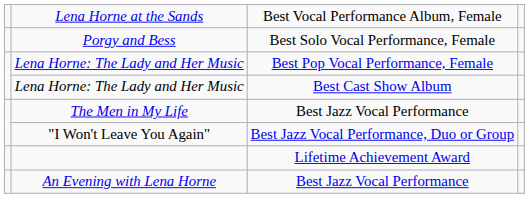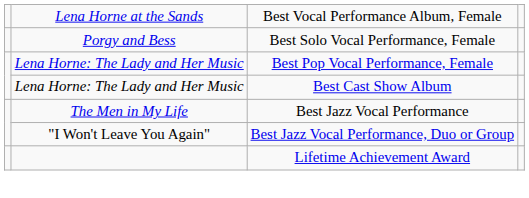 <table class=wikitable>
 <tr align=center>
 <td></td>
 <td><em><a href='#'>Lena Horne at the Sands</a></em></td>
 <td>Best Vocal Performance Album, Female</td>
 <td></td>
 </tr>
 <tr align=center>
 <td></td>
 <td><em><a href='#'>Porgy and Bess</a></em></td>
 <td>Best Solo Vocal Performance, Female</td>
 <td></td>
 </tr>
 <tr align=center>
 <td rowspan="2"></td>
 <td><em><a href='#'>Lena Horne: The Lady and Her Music</a></em></td>
 <td><a href='#'>Best Pop Vocal Performance, Female</a></td>
 <td></td>
 </tr>
 <tr align=center>
 <td><em>Lena Horne: The Lady and Her Music</em></td>
 <td><a href='#'>Best Cast Show Album</a></td>
 <td></td>
 </tr>
 <tr align=center>
 <td rowspan="2"></td>
 <td><em><a href='#'>The Men in My Life</a></em></td>
 <td>Best Jazz Vocal Performance</td>
 <td></td>
 </tr>
 <tr align=center>
 <td>"I Won't Leave You Again" </td>
 <td><a href='#'>Best Jazz Vocal Performance, Duo or Group</a></td>
 <td></td>
 </tr>
 <tr align=center>
 <td></td>
 <td></td>
 <td><a href='#'>Lifetime Achievement Award</a></td>
 <td></td>
 </tr>
-<tr align=center>
-<td></td>
-<td><em><a href='#'>An Evening with Lena Horne</a></em></td>
-<td><a href='#'>Best Jazz Vocal Performance</a></td>
-<td></td>
-</tr>
 </table>
